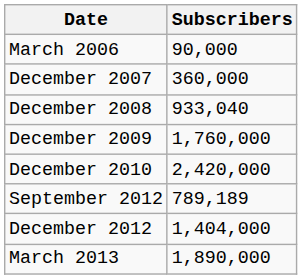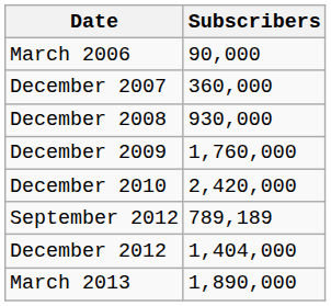 <table class="wikitable">
 <tr>
 <th>Date</th>
 <th>Subscribers</th>
 </tr>
 <tr>
 <td>March 2006</td>
 <td>90,000 </td>
 </tr>
 <tr>
 <td>December 2007</td>
 <td>360,000 </td>
 </tr>
 <tr>
 <td>December 2008</td>
-<td>933,040 </td>
+<td>930,000 </td>
 </tr>
 <tr>
 <td>December 2009</td>
 <td>1,760,000 </td>
 </tr>
 <tr>
 <td>December 2010</td>
 <td>2,420,000 </td>
 </tr>
 <tr>
 <td>September 2012</td>
 <td>789,189 </td>
 </tr>
 <tr>
 <td>December  2012</td>
 <td>1,404,000 </td>
 </tr>
 <tr>
 <td>March  2013</td>
 <td>1,890,000 </td>
 </tr>
 </table>
